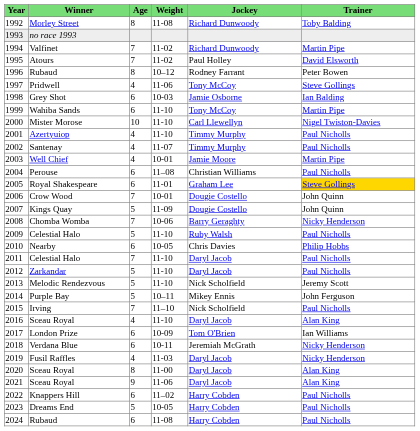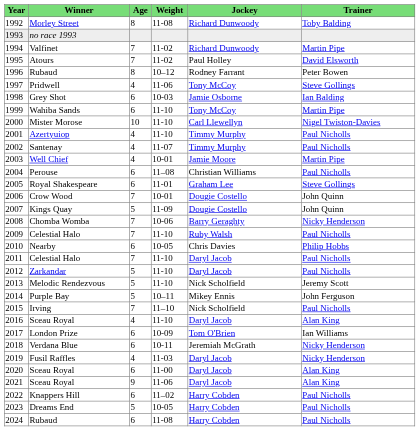 <table class = "sortable" | border="1" style="border-collapse: collapse; font-size:90%">
 <tr bgcolor="#77dd77" align="center">
 <th width="36px"><strong>Year</strong><br></th>
 <th width="160px"><strong>Winner</strong><br></th>
 <th width="32px"><strong>Age</strong><br></th>
 <th width="56px"><strong>Weight</strong><br></th>
 <th width="180px"><strong>Jockey</strong><br></th>
 <th width="180px"><strong>Trainer</strong><br></th>
 </tr>
 <tr>
 <td>1992</td>
 <td><a href='#'>Morley Street</a></td>
 <td>8</td>
 <td>11-08</td>
 <td><a href='#'>Richard Dunwoody</a></td>
 <td><a href='#'>Toby Balding</a></td>
 </tr>
 <tr bgcolor="#eeeeee">
 <td><span>1993</span></td>
 <td><em>no race 1993</em></td>
 <td></td>
 <td></td>
 <td></td>
 <td></td>
 </tr>
 <tr>
 <td>1994</td>
 <td>Valfinet</td>
 <td>7</td>
 <td>11-02</td>
 <td><a href='#'>Richard Dunwoody</a></td>
 <td><a href='#'>Martin Pipe</a></td>
 </tr>
 <tr>
 <td>1995</td>
 <td>Atours</td>
 <td>7</td>
 <td>11-02</td>
 <td>Paul Holley</td>
 <td><a href='#'>David Elsworth</a></td>
 </tr>
 <tr>
 <td>1996</td>
 <td>Rubaud</td>
 <td>8</td>
 <td>10–12</td>
 <td>Rodney Farrant</td>
 <td>Peter Bowen</td>
 </tr>
 <tr>
 <td>1997</td>
 <td>Pridwell</td>
 <td>4</td>
 <td>11-06</td>
 <td><a href='#'>Tony McCoy</a></td>
 <td><a href='#'>Steve Gollings</a></td>
 </tr>
 <tr>
 <td>1998</td>
 <td>Grey Shot</td>
 <td>6</td>
 <td>10-03</td>
 <td><a href='#'>Jamie Osborne</a></td>
 <td><a href='#'>Ian Balding</a></td>
 </tr>
 <tr>
 <td>1999</td>
 <td>Wahiba Sands</td>
 <td>6</td>
 <td>11-10</td>
 <td><a href='#'>Tony McCoy</a></td>
 <td><a href='#'>Martin Pipe</a></td>
 </tr>
 <tr>
 <td>2000</td>
 <td>Mister Morose</td>
 <td>10</td>
 <td>11-10</td>
 <td><a href='#'>Carl Llewellyn</a></td>
 <td><a href='#'>Nigel Twiston-Davies</a></td>
 </tr>
 <tr>
 <td>2001</td>
 <td><a href='#'>Azertyuiop</a></td>
 <td>4</td>
 <td>11-10</td>
 <td><a href='#'>Timmy Murphy</a></td>
 <td><a href='#'>Paul Nicholls</a></td>
 </tr>
 <tr>
 <td>2002</td>
 <td>Santenay</td>
 <td>4</td>
 <td>11-07</td>
 <td><a href='#'>Timmy Murphy</a></td>
 <td><a href='#'>Paul Nicholls</a></td>
 </tr>
 <tr>
 <td>2003</td>
 <td><a href='#'>Well Chief</a></td>
 <td>4</td>
 <td>10-01</td>
 <td><a href='#'>Jamie Moore</a></td>
 <td><a href='#'>Martin Pipe</a></td>
 </tr>
 <tr>
 <td>2004</td>
 <td>Perouse</td>
 <td>6</td>
 <td>11–08</td>
 <td>Christian Williams</td>
 <td><a href='#'>Paul Nicholls</a></td>
 </tr>
 <tr>
 <td>2005</td>
 <td>Royal Shakespeare</td>
 <td>6</td>
 <td>11-01</td>
 <td><a href='#'>Graham Lee</a></td>
-<td style="background: gold;"><a href='#'>Steve Gollings</a></td>
+<td><a href='#'>Steve Gollings</a></td>
 </tr>
 <tr>
 <td>2006</td>
 <td>Crow Wood</td>
 <td>7</td>
 <td>10-01</td>
 <td><a href='#'>Dougie Costello</a></td>
 <td>John Quinn</td>
 </tr>
 <tr>
 <td>2007</td>
 <td>Kings Quay</td>
 <td>5</td>
 <td>11-09</td>
 <td><a href='#'>Dougie Costello</a></td>
 <td>John Quinn</td>
 </tr>
 <tr>
 <td>2008</td>
 <td>Chomba Womba</td>
 <td>7</td>
 <td>10-06</td>
 <td><a href='#'>Barry Geraghty</a></td>
 <td><a href='#'>Nicky Henderson</a></td>
 </tr>
 <tr>
 <td>2009</td>
 <td>Celestial Halo</td>
-<td>5</td>
+<td>7</td>
 <td>11-10</td>
 <td><a href='#'>Ruby Walsh</a></td>
 <td><a href='#'>Paul Nicholls</a></td>
 </tr>
 <tr>
 <td>2010</td>
 <td>Nearby</td>
 <td>6</td>
 <td>10-05</td>
 <td>Chris Davies</td>
 <td><a href='#'>Philip Hobbs</a></td>
 </tr>
 <tr>
 <td>2011</td>
 <td>Celestial Halo</td>
 <td>7</td>
 <td>11-10</td>
 <td><a href='#'>Daryl Jacob</a></td>
 <td><a href='#'>Paul Nicholls</a></td>
 </tr>
 <tr>
 <td>2012</td>
 <td><a href='#'>Zarkandar</a></td>
 <td>5</td>
 <td>11-10</td>
 <td><a href='#'>Daryl Jacob</a></td>
 <td><a href='#'>Paul Nicholls</a></td>
 </tr>
 <tr>
 <td>2013</td>
 <td>Melodic Rendezvous</td>
 <td>5</td>
 <td>11-10</td>
 <td>Nick Scholfield</td>
 <td>Jeremy Scott</td>
 </tr>
 <tr>
 <td>2014</td>
 <td>Purple Bay</td>
 <td>5</td>
 <td>10–11</td>
 <td>Mikey Ennis</td>
 <td>John Ferguson</td>
 </tr>
 <tr>
 <td>2015</td>
 <td>Irving</td>
 <td>7</td>
 <td>11–10</td>
 <td>Nick Scholfield</td>
 <td><a href='#'>Paul Nicholls</a></td>
 </tr>
 <tr>
 <td>2016</td>
 <td>Sceau Royal</td>
 <td>4</td>
 <td>11-10</td>
 <td><a href='#'>Daryl Jacob</a></td>
 <td><a href='#'>Alan King</a></td>
 </tr>
 <tr>
 <td>2017</td>
 <td>London Prize</td>
 <td>6</td>
 <td>10-09</td>
 <td><a href='#'>Tom O'Brien</a></td>
 <td>Ian Williams</td>
 </tr>
 <tr>
 <td>2018</td>
 <td>Verdana Blue</td>
 <td>6</td>
 <td>10-11</td>
 <td>Jeremiah McGrath</td>
 <td><a href='#'>Nicky Henderson</a></td>
 </tr>
 <tr>
 <td>2019</td>
 <td>Fusil Raffles</td>
 <td>4</td>
 <td>11-03</td>
 <td><a href='#'>Daryl Jacob</a></td>
 <td><a href='#'>Nicky Henderson</a></td>
 </tr>
 <tr>
 <td>2020</td>
 <td>Sceau Royal</td>
-<td>8</td>
+<td>6</td>
 <td>11-00</td>
 <td><a href='#'>Daryl Jacob</a></td>
 <td><a href='#'>Alan King</a></td>
 </tr>
 <tr>
 <td>2021</td>
 <td>Sceau Royal</td>
 <td>9</td>
 <td>11-06</td>
 <td><a href='#'>Daryl Jacob</a></td>
 <td><a href='#'>Alan King</a></td>
 </tr>
 <tr>
 <td>2022</td>
 <td>Knappers Hill</td>
 <td>6</td>
 <td>11–02</td>
 <td><a href='#'>Harry Cobden</a></td>
 <td><a href='#'>Paul Nicholls</a></td>
 </tr>
 <tr>
 <td>2023</td>
 <td>Dreams End</td>
 <td>5</td>
 <td>10-05</td>
 <td><a href='#'>Harry Cobden</a></td>
 <td><a href='#'>Paul Nicholls</a></td>
 </tr>
 <tr>
 <td>2024</td>
 <td>Rubaud</td>
 <td>6</td>
 <td>11-08</td>
 <td><a href='#'>Harry Cobden</a></td>
 <td><a href='#'>Paul Nicholls</a></td>
 </tr>
 </table>
